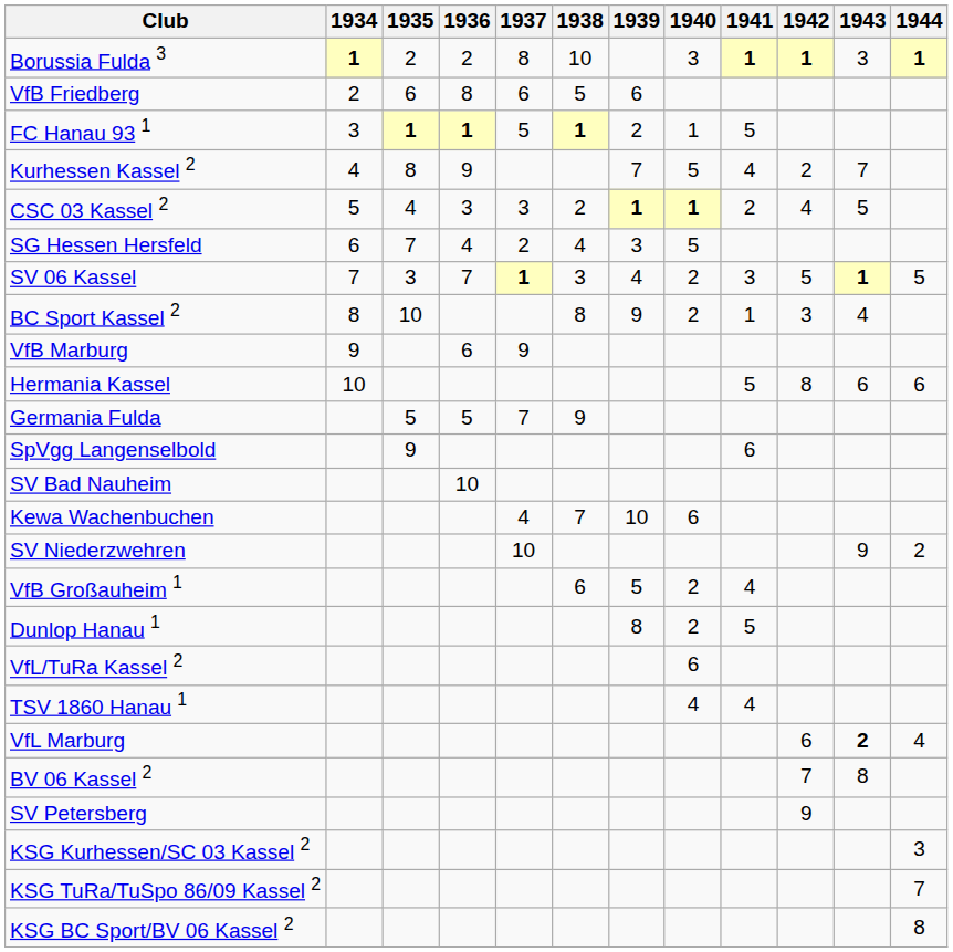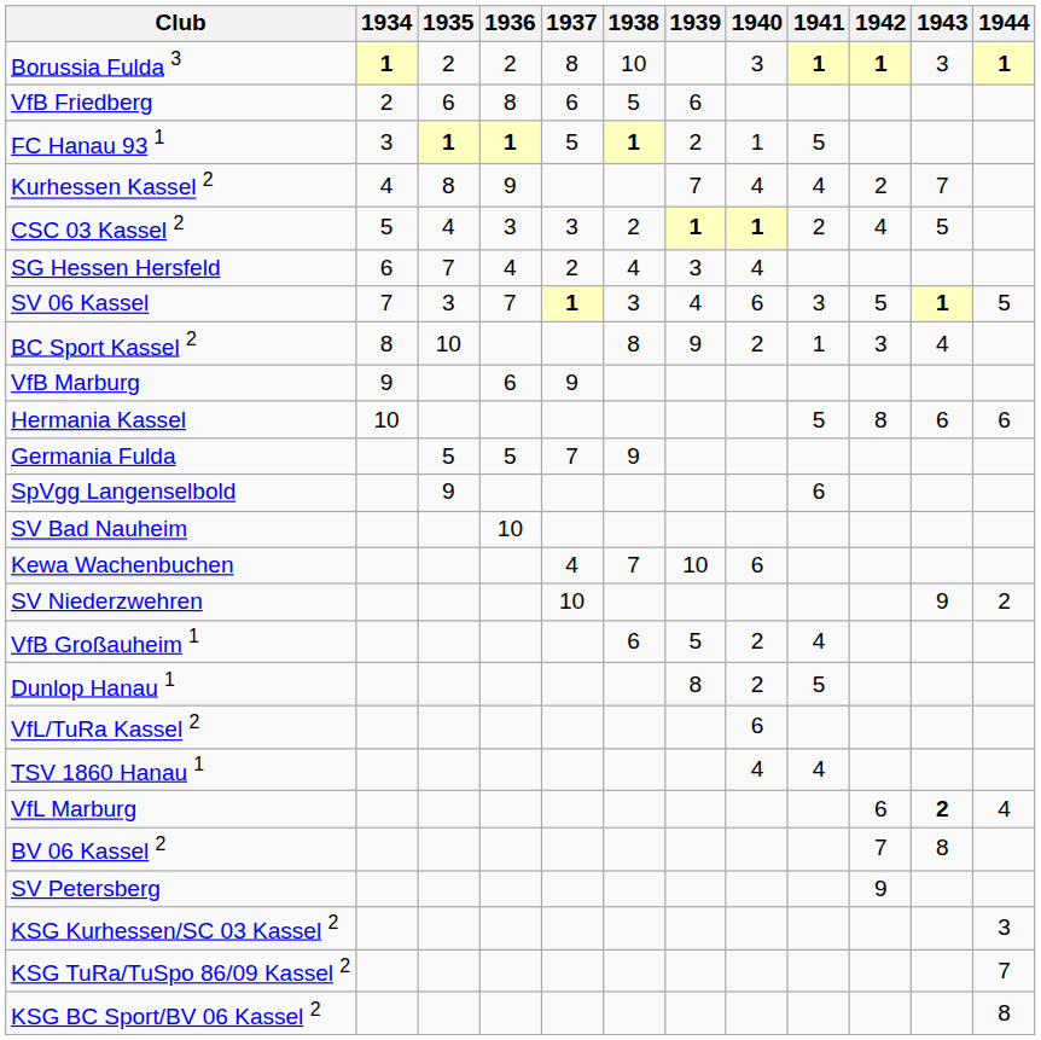 <table class="wikitable">
 <tr>
 <th>Club</th>
 <th>1934</th>
 <th>1935</th>
 <th>1936</th>
 <th>1937</th>
 <th>1938</th>
 <th>1939</th>
 <th>1940</th>
 <th>1941</th>
 <th>1942</th>
 <th>1943</th>
 <th>1944</th>
 </tr>
 <tr align="center">
 <td align="left"><a href='#'>Borussia Fulda</a> <sup>3</sup></td>
 <td bgcolor="#ffffbf"><strong>1</strong></td>
 <td>2</td>
 <td>2</td>
 <td>8</td>
 <td>10</td>
 <td></td>
 <td>3</td>
 <td bgcolor="#ffffbf"><strong>1</strong></td>
 <td bgcolor="#ffffbf"><strong>1</strong></td>
 <td>3</td>
 <td bgcolor="#ffffbf"><strong>1</strong></td>
 </tr>
 <tr align="center">
 <td align="left"><a href='#'>VfB Friedberg</a></td>
 <td>2</td>
 <td>6</td>
 <td>8</td>
 <td>6</td>
 <td>5</td>
 <td>6</td>
 <td></td>
 <td></td>
 <td></td>
 <td></td>
 <td></td>
 </tr>
 <tr align="center">
 <td align="left"><a href='#'>FC Hanau 93</a> <sup>1</sup></td>
 <td>3</td>
 <td bgcolor="#ffffbf"><strong>1</strong></td>
 <td bgcolor="#ffffbf"><strong>1</strong></td>
 <td>5</td>
 <td bgcolor="#ffffbf"><strong>1</strong></td>
 <td>2</td>
 <td>1</td>
 <td>5</td>
 <td></td>
 <td></td>
 <td></td>
 </tr>
 <tr align="center">
 <td align="left"><a href='#'>Kurhessen Kassel</a> <sup>2</sup></td>
 <td>4</td>
 <td>8</td>
 <td>9</td>
 <td></td>
 <td></td>
 <td>7</td>
-<td>5</td>
+<td>4</td>
 <td>4</td>
 <td>2</td>
 <td>7</td>
 <td></td>
 </tr>
 <tr align="center">
 <td align="left"><a href='#'>CSC 03 Kassel</a> <sup>2</sup></td>
 <td>5</td>
 <td>4</td>
 <td>3</td>
 <td>3</td>
 <td>2</td>
 <td bgcolor="#ffffbf"><strong>1</strong></td>
 <td bgcolor="#ffffbf"><strong>1</strong></td>
 <td>2</td>
 <td>4</td>
 <td>5</td>
 <td></td>
 </tr>
 <tr align="center">
 <td align="left"><a href='#'>SG Hessen Hersfeld</a></td>
 <td>6</td>
 <td>7</td>
 <td>4</td>
 <td>2</td>
 <td>4</td>
 <td>3</td>
-<td>5</td>
+<td>4</td>
 <td></td>
 <td></td>
 <td></td>
 <td></td>
 </tr>
 <tr align="center">
 <td align="left"><a href='#'>SV 06 Kassel</a></td>
 <td>7</td>
 <td>3</td>
 <td>7</td>
 <td bgcolor="#ffffbf"><strong>1</strong></td>
 <td>3</td>
 <td>4</td>
-<td>2</td>
+<td>6</td>
 <td>3</td>
 <td>5</td>
 <td bgcolor="#ffffbf"><strong>1</strong></td>
 <td>5</td>
 </tr>
 <tr align="center">
 <td align="left"><a href='#'>BC Sport Kassel</a> <sup>2</sup></td>
 <td>8</td>
 <td>10</td>
 <td></td>
 <td></td>
 <td>8</td>
 <td>9</td>
 <td>2</td>
 <td>1</td>
 <td>3</td>
 <td>4</td>
 <td></td>
 </tr>
 <tr align="center">
 <td align="left"><a href='#'>VfB Marburg</a></td>
 <td>9</td>
 <td></td>
 <td>6</td>
 <td>9</td>
 <td></td>
 <td></td>
 <td></td>
 <td></td>
 <td></td>
 <td></td>
 <td></td>
 </tr>
 <tr align="center">
 <td align="left"><a href='#'>Hermania Kassel</a></td>
 <td>10</td>
 <td></td>
 <td></td>
 <td></td>
 <td></td>
 <td></td>
 <td></td>
 <td>5</td>
 <td>8</td>
 <td>6</td>
 <td>6</td>
 </tr>
 <tr align="center">
 <td align="left"><a href='#'>Germania Fulda</a></td>
 <td></td>
 <td>5</td>
 <td>5</td>
 <td>7</td>
 <td>9</td>
 <td></td>
 <td></td>
 <td></td>
 <td></td>
 <td></td>
 <td></td>
 </tr>
 <tr align="center">
 <td align="left"><a href='#'>SpVgg Langenselbold</a></td>
 <td></td>
 <td>9</td>
 <td></td>
 <td></td>
 <td></td>
 <td></td>
 <td></td>
 <td>6</td>
 <td></td>
 <td></td>
 <td></td>
 </tr>
 <tr align="center">
 <td align="left"><a href='#'>SV Bad Nauheim</a></td>
 <td></td>
 <td></td>
 <td>10</td>
 <td></td>
 <td></td>
 <td></td>
 <td></td>
 <td></td>
 <td></td>
 <td></td>
 <td></td>
 </tr>
 <tr align="center">
 <td align="left"><a href='#'>Kewa Wachenbuchen</a></td>
 <td></td>
 <td></td>
 <td></td>
 <td>4</td>
 <td>7</td>
 <td>10</td>
 <td>6</td>
 <td></td>
 <td></td>
 <td></td>
 <td></td>
 </tr>
 <tr align="center">
 <td align="left"><a href='#'>SV Niederzwehren</a></td>
 <td></td>
 <td></td>
 <td></td>
 <td>10</td>
 <td></td>
 <td></td>
 <td></td>
 <td></td>
 <td></td>
 <td>9</td>
 <td>2</td>
 </tr>
 <tr align="center">
 <td align="left"><a href='#'>VfB Großauheim</a> <sup>1</sup></td>
 <td></td>
 <td></td>
 <td></td>
 <td></td>
 <td>6</td>
 <td>5</td>
 <td>2</td>
 <td>4</td>
 <td></td>
 <td></td>
 <td></td>
 </tr>
 <tr align="center">
 <td align="left"><a href='#'>Dunlop Hanau</a> <sup>1</sup></td>
 <td></td>
 <td></td>
 <td></td>
 <td></td>
 <td></td>
 <td>8</td>
 <td>2</td>
 <td>5</td>
 <td></td>
 <td></td>
 <td></td>
 </tr>
 <tr align="center">
 <td align="left"><a href='#'>VfL/TuRa Kassel</a> <sup>2</sup></td>
 <td></td>
 <td></td>
 <td></td>
 <td></td>
 <td></td>
 <td></td>
 <td>6</td>
 <td></td>
 <td></td>
 <td></td>
 <td></td>
 </tr>
 <tr align="center">
 <td align="left"><a href='#'>TSV 1860 Hanau</a> <sup>1</sup></td>
 <td></td>
 <td></td>
 <td></td>
 <td></td>
 <td></td>
 <td></td>
 <td>4</td>
 <td>4</td>
 <td></td>
 <td></td>
 <td></td>
 </tr>
 <tr align="center">
 <td align="left"><a href='#'>VfL Marburg</a></td>
 <td></td>
 <td></td>
 <td></td>
 <td></td>
 <td></td>
 <td></td>
 <td></td>
 <td></td>
 <td>6</td>
 <td><strong>2</strong></td>
 <td>4</td>
 </tr>
 <tr align="center">
 <td align="left"><a href='#'>BV 06 Kassel</a> <sup>2</sup></td>
 <td></td>
 <td></td>
 <td></td>
 <td></td>
 <td></td>
 <td></td>
 <td></td>
 <td></td>
 <td>7</td>
 <td>8</td>
 <td></td>
 </tr>
 <tr align="center">
 <td align="left"><a href='#'>SV Petersberg</a></td>
 <td></td>
 <td></td>
 <td></td>
 <td></td>
 <td></td>
 <td></td>
 <td></td>
 <td></td>
 <td>9</td>
 <td></td>
 <td></td>
 </tr>
 <tr align="center">
 <td align="left"><a href='#'>KSG Kurhessen/SC 03 Kassel</a> <sup>2</sup></td>
 <td></td>
 <td></td>
 <td></td>
 <td></td>
 <td></td>
 <td></td>
 <td></td>
 <td></td>
 <td></td>
 <td></td>
 <td>3</td>
 </tr>
 <tr align="center">
 <td align="left"><a href='#'>KSG TuRa/TuSpo 86/09 Kassel</a> <sup>2</sup></td>
 <td></td>
 <td></td>
 <td></td>
 <td></td>
 <td></td>
 <td></td>
 <td></td>
 <td></td>
 <td></td>
 <td></td>
 <td>7</td>
 </tr>
 <tr align="center">
 <td align="left"><a href='#'>KSG BC Sport/BV 06 Kassel</a> <sup>2</sup></td>
 <td></td>
 <td></td>
 <td></td>
 <td></td>
 <td></td>
 <td></td>
 <td></td>
 <td></td>
 <td></td>
 <td></td>
 <td>8</td>
 </tr>
 <tr align="center">
 </tr>
 </table>
